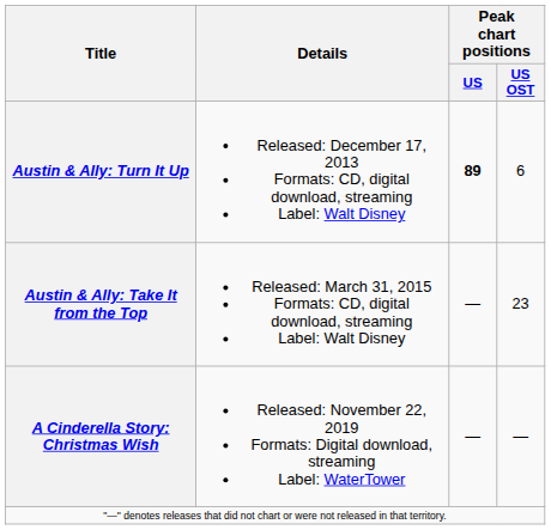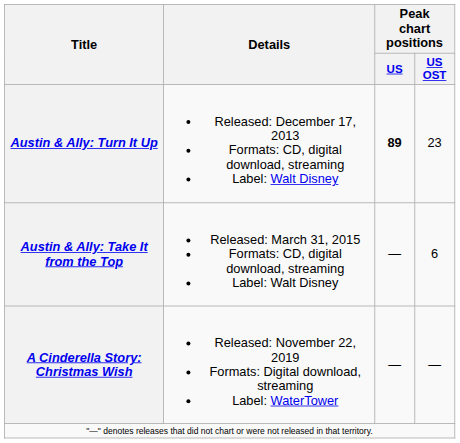 <table class="wikitable plainrowheaders" style="text-align:center;">
 <tr>
 <th scope="col" rowspan="2" style="width:12em;">Title</th>
 <th scope="col" rowspan="2" style="width:16em;">Details</th>
 <th scope="col" colspan="2">Peak<br>chart<br>positions</th>
 </tr>
 <tr>
 <th scope="col" style="width:3em;font-size:90%;"><a href='#'>US</a><br></th>
 <th scope="col" style="width:3em;font-size:90%;"><a href='#'>US<br>OST</a><br></th>
 </tr>
 <tr>
 <th scope="row"><em><a href='#'>Austin & Ally: Turn It Up</a></em></th>
 <td><br><ul><li>Released: December 17, 2013</li><li>Formats: CD, digital download, streaming</li><li>Label: <a href='#'>Walt Disney</a></li></ul></td>
 <td><strong>89</strong></td>
-<td>6</td>
+<td>23</td>
 </tr>
 <tr>
 <th scope="row"><em><a href='#'>Austin & Ally: Take It from the Top</a></em></th>
 <td><br><ul><li>Released: March 31, 2015</li><li>Formats: CD, digital download, streaming</li><li>Label: Walt Disney</li></ul></td>
 <td>—</td>
-<td>23</td>
+<td>6</td>
 </tr>
 <tr>
 <th scope="row"><em><a href='#'>A Cinderella Story:<br>Christmas Wish</a></em></th>
 <td><br><ul><li>Released: November 22, 2019</li><li>Formats: Digital download, streaming</li><li>Label: <a href='#'>WaterTower</a></li></ul></td>
 <td>—</td>
 <td>—</td>
 </tr>
 <tr>
 <td colspan="15" style="text-align:center; font-size:8pt;">"—" denotes releases that did not chart or were not released in that territory.</td>
 </tr>
 </table>
